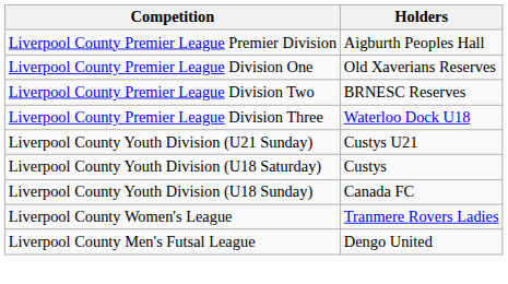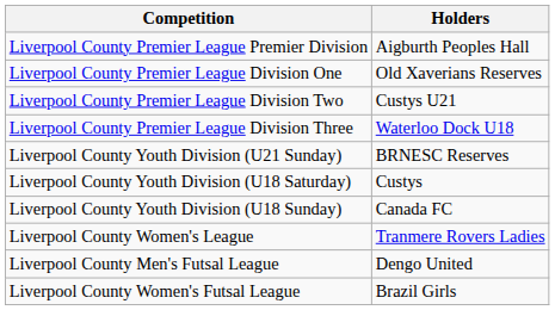 <table class="wikitable">
 <tr>
 <th>Competition</th>
 <th>Holders</th>
 </tr>
 <tr>
 <td><a href='#'>Liverpool County Premier League</a> Premier Division</td>
 <td>Aigburth Peoples Hall</td>
 </tr>
 <tr>
 <td><a href='#'>Liverpool County Premier League</a> Division One</td>
 <td>Old Xaverians Reserves</td>
 </tr>
 <tr>
 <td><a href='#'>Liverpool County Premier League</a> Division Two</td>
-<td>BRNESC Reserves</td>
+<td>Custys U21</td>
 </tr>
 <tr>
 <td><a href='#'>Liverpool County Premier League</a> Division Three</td>
 <td><a href='#'>Waterloo Dock U18</a></td>
 </tr>
 <tr>
 <td>Liverpool County Youth Division (U21 Sunday)</td>
-<td>Custys U21</td>
+<td>BRNESC Reserves</td>
 </tr>
 <tr>
 <td>Liverpool County Youth Division (U18 Saturday)</td>
 <td>Custys</td>
 </tr>
 <tr>
 <td>Liverpool County Youth Division (U18 Sunday)</td>
 <td>Canada FC</td>
 </tr>
 <tr>
 <td>Liverpool County Women's League</td>
 <td><a href='#'>Tranmere Rovers Ladies</a></td>
 </tr>
 <tr>
 <td>Liverpool County Men's Futsal League</td>
 <td>Dengo United</td>
 </tr>
+<tr>
+<td>Liverpool County Women's Futsal League</td>
+<td>Brazil Girls</td>
+</tr>
 </table>
